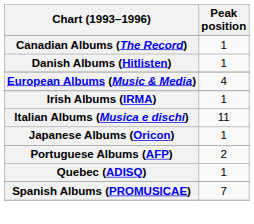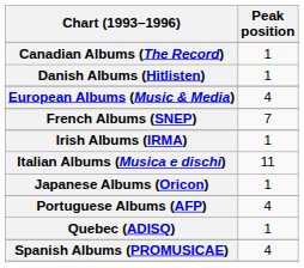 <table class="wikitable sortable plainrowheaders" style="text-align:center">
 <tr>
 <th scope="col">Chart (1993–1996)</th>
 <th scope="col">Peak<br>position</th>
 </tr>
 <tr>
 </tr>
 <tr>
 </tr>
 <tr>
 </tr>
 <tr>
 </tr>
 <tr>
 </tr>
 <tr>
 <th scope="row">Canadian Albums (<em><a href='#'>The Record</a></em>)</th>
 <td>1</td>
 </tr>
 <tr>
 <th scope="row">Danish Albums (<a href='#'>Hitlisten</a>)</th>
 <td>1</td>
 </tr>
 <tr>
 </tr>
 <tr>
 <th scope="row"><a href='#'>European Albums</a> (<em><a href='#'>Music & Media</a></em>)</th>
 <td>4</td>
 </tr>
 <tr>
 </tr>
 <tr>
+<th scope="row">French Albums (<a href='#'>SNEP</a>)</th>
+<td>7</td>
+</tr>
+<tr>
 </tr>
 <tr>
 <th scope="row">Irish Albums (<a href='#'>IRMA</a>)</th>
 <td>1</td>
 </tr>
 <tr>
 <th scope="row">Italian Albums (<em><a href='#'>Musica e dischi</a></em>)</th>
 <td>11</td>
 </tr>
 <tr>
 <th scope="row">Japanese Albums (<a href='#'>Oricon</a>)</th>
 <td>1</td>
 </tr>
 <tr>
 </tr>
 <tr>
 </tr>
 <tr>
 <th scope="row">Portuguese Albums (<a href='#'>AFP</a>)</th>
-<td>2</td>
+<td>4</td>
 </tr>
 <tr>
 <th scope="row">Quebec (<a href='#'>ADISQ</a>)</th>
 <td>1</td>
 </tr>
 <tr>
 </tr>
 <tr>
 <th scope="row">Spanish Albums (<a href='#'>PROMUSICAE</a>)</th>
-<td>7</td>
+<td>4</td>
 </tr>
 <tr>
 </tr>
 <tr>
 </tr>
 <tr>
 </tr>
 <tr>
 </tr>
 </table>
